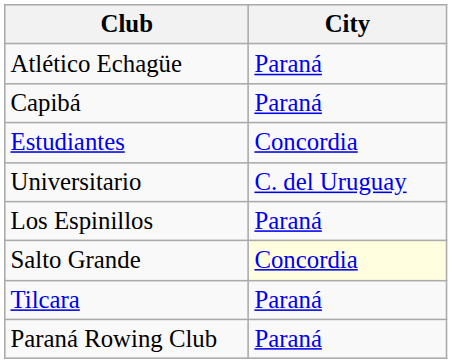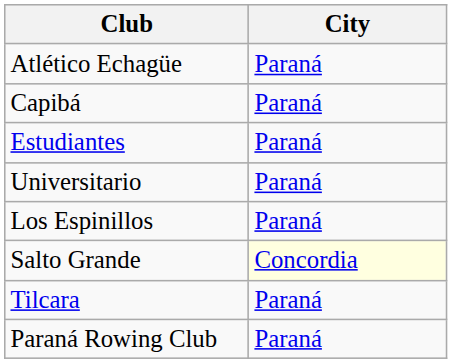 <table class="wikitable sortable" style="align=left">
 <tr>
 <th width=150px>Club</th>
 <th width=120px>City</th>
 </tr>
 <tr>
 <td>Atlético Echagüe</td>
 <td><a href='#'>Paraná</a></td>
 </tr>
 <tr>
 <td>Capibá</td>
 <td><a href='#'>Paraná</a></td>
 </tr>
 <tr>
 <td><a href='#'>Estudiantes</a></td>
-<td><a href='#'>Concordia</a></td>
+<td><a href='#'>Paraná</a></td>
 </tr>
 <tr>
 <td>Universitario</td>
-<td><a href='#'>C. del Uruguay</a></td>
+<td><a href='#'>Paraná</a></td>
 </tr>
 <tr>
 <td>Los Espinillos</td>
 <td><a href='#'>Paraná</a></td>
 </tr>
 <tr>
 <td>Salto Grande</td>
 <td style="background: lightyellow;"><a href='#'>Concordia</a></td>
 </tr>
 <tr>
 <td><a href='#'>Tilcara</a></td>
 <td><a href='#'>Paraná</a></td>
 </tr>
 <tr>
 <td>Paraná Rowing Club</td>
 <td><a href='#'>Paraná</a></td>
 </tr>
 </table>
